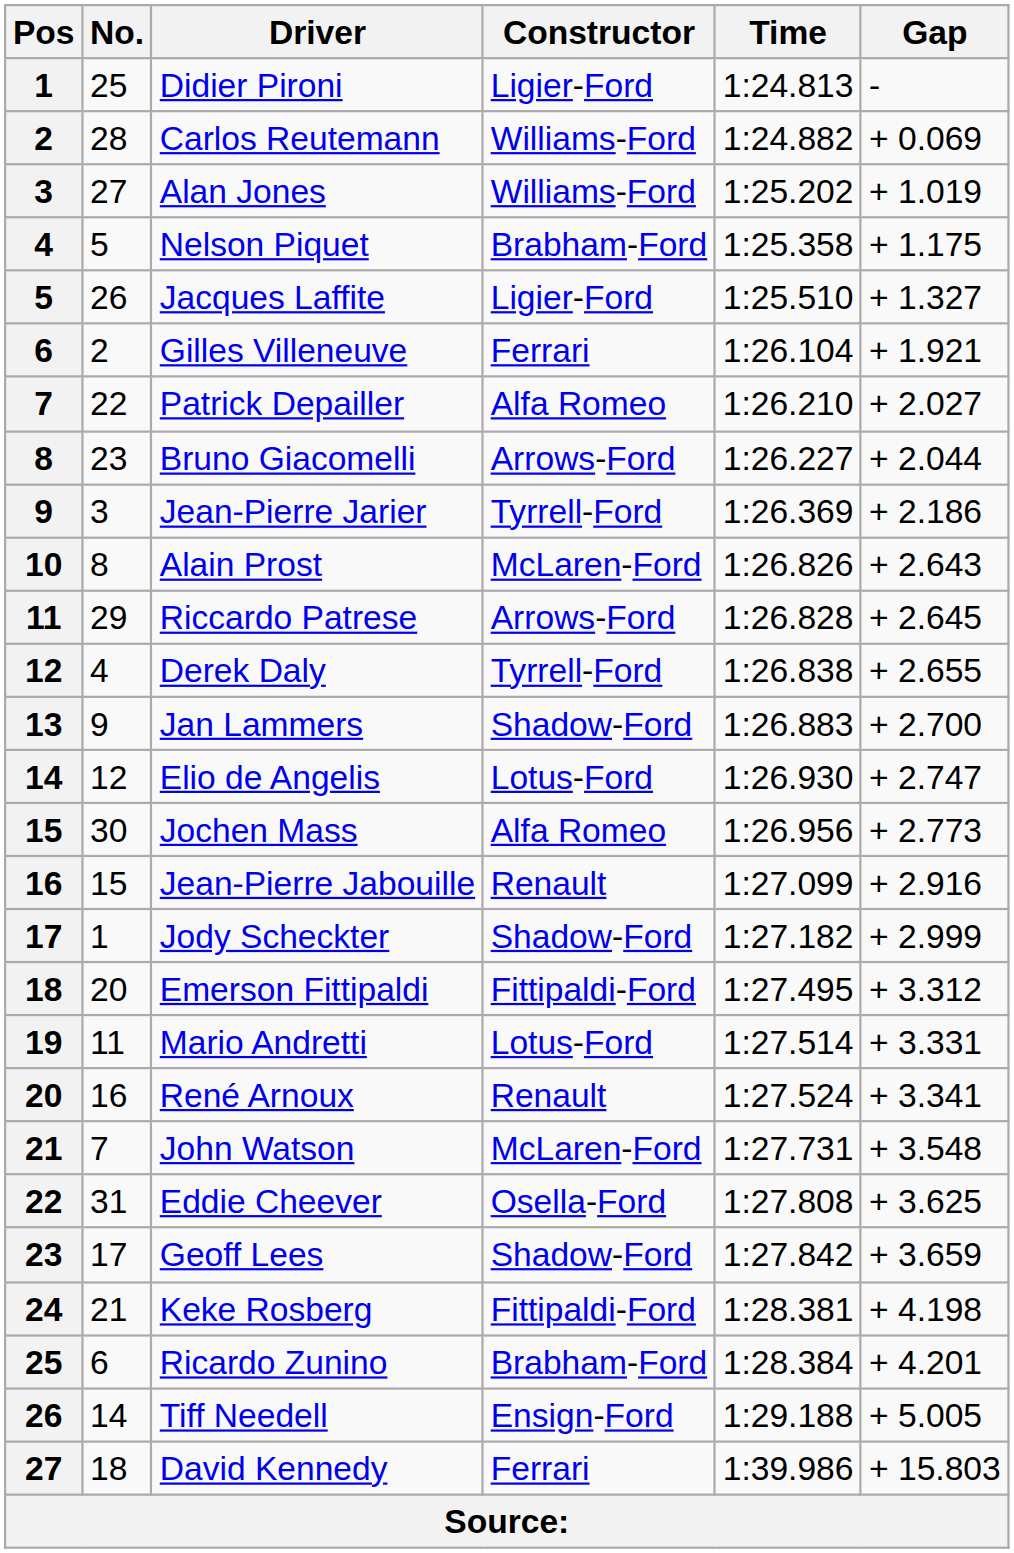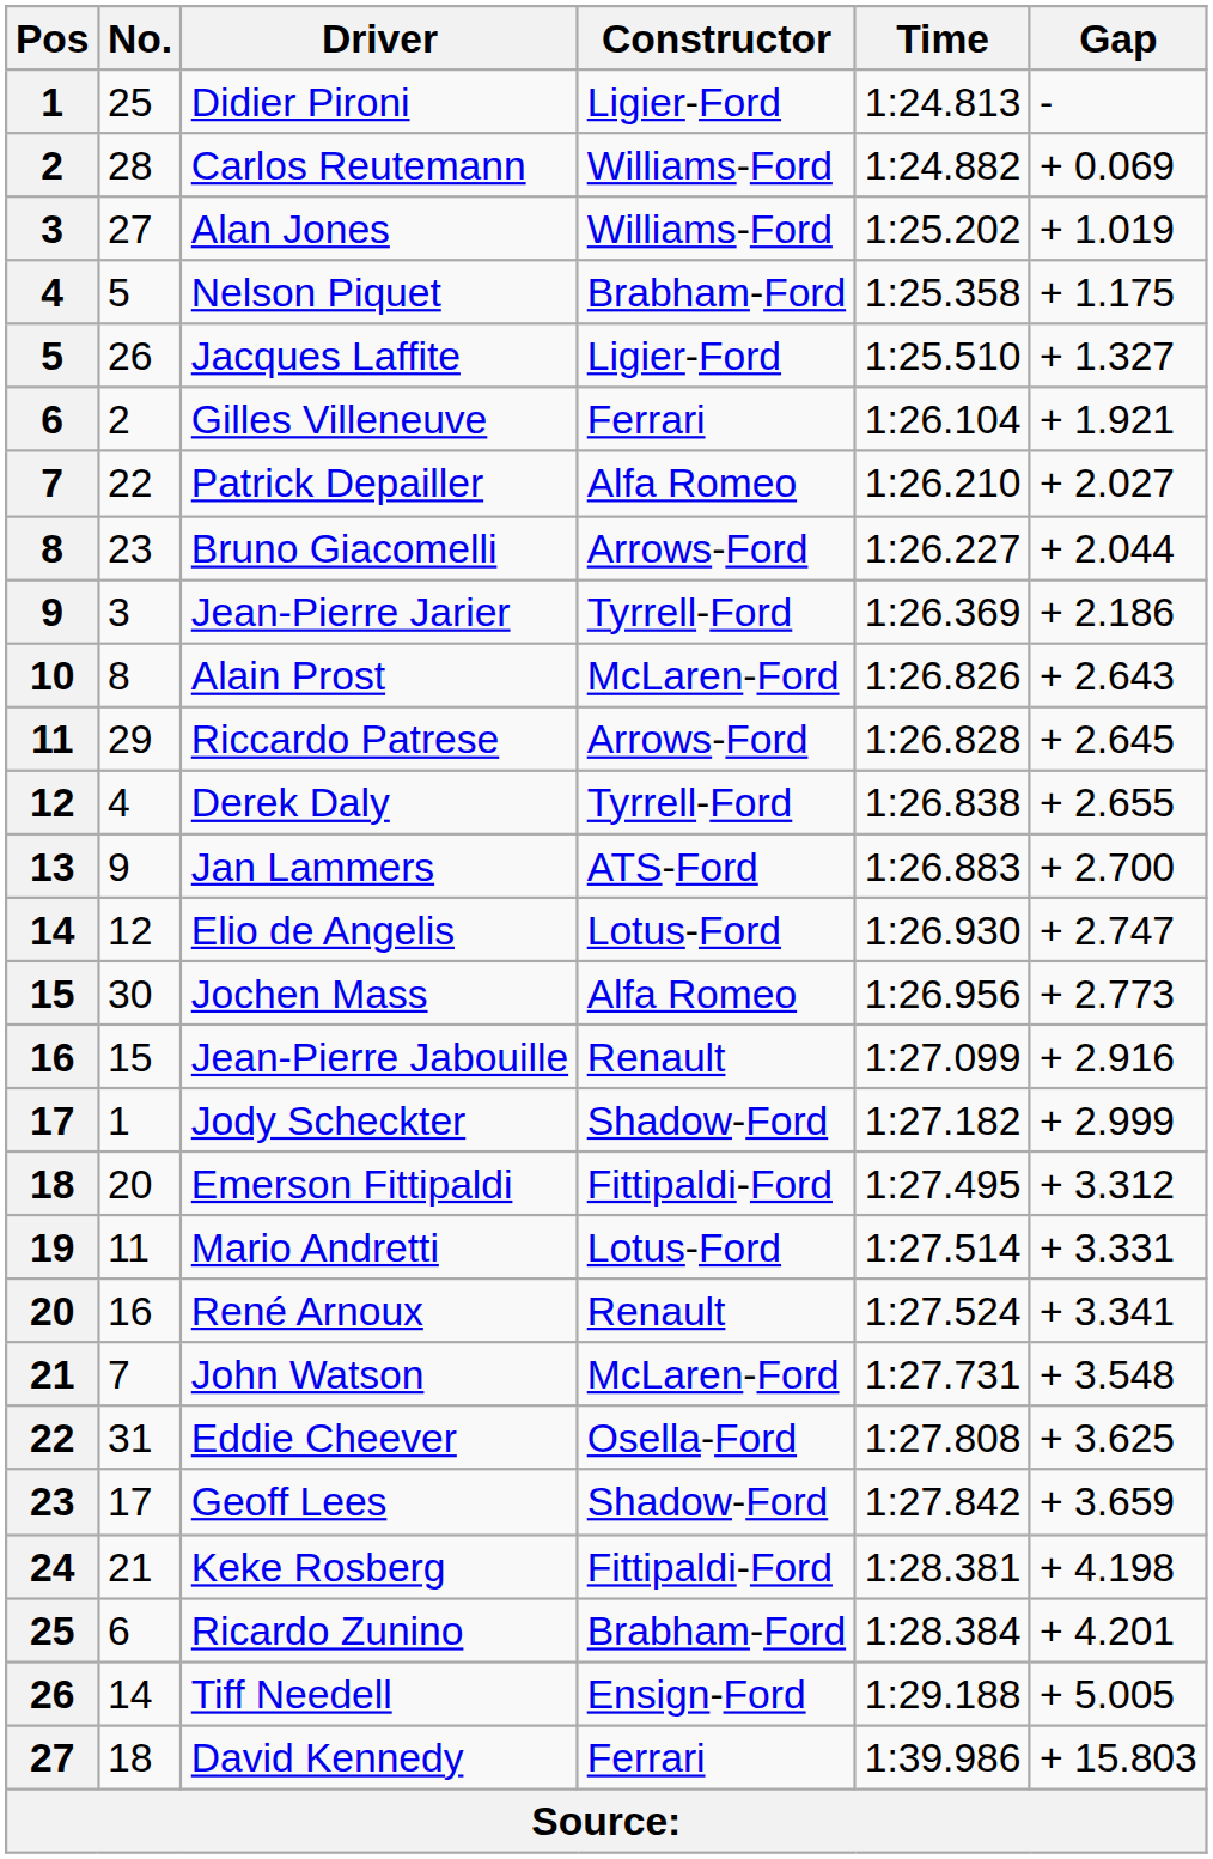 <table class="wikitable sortable" style="font-size: 95%;">
 <tr>
 <th>Pos</th>
 <th>No.</th>
 <th>Driver</th>
 <th>Constructor</th>
 <th>Time</th>
 <th>Gap</th>
 </tr>
 <tr>
 <th>1</th>
 <td>25</td>
 <td> <a href='#'>Didier Pironi</a></td>
 <td><a href='#'>Ligier</a>-<a href='#'>Ford</a></td>
 <td>1:24.813</td>
 <td>-</td>
 </tr>
 <tr>
 <th>2</th>
 <td>28</td>
 <td> <a href='#'>Carlos Reutemann</a></td>
 <td><a href='#'>Williams</a>-<a href='#'>Ford</a></td>
 <td>1:24.882</td>
 <td>+ 0.069</td>
 </tr>
 <tr>
 <th>3</th>
 <td>27</td>
 <td> <a href='#'>Alan Jones</a></td>
 <td><a href='#'>Williams</a>-<a href='#'>Ford</a></td>
 <td>1:25.202</td>
 <td>+ 1.019</td>
 </tr>
 <tr>
 <th>4</th>
 <td>5</td>
 <td> <a href='#'>Nelson Piquet</a></td>
 <td><a href='#'>Brabham</a>-<a href='#'>Ford</a></td>
 <td>1:25.358</td>
 <td>+ 1.175</td>
 </tr>
 <tr>
 <th>5</th>
 <td>26</td>
 <td> <a href='#'>Jacques Laffite</a></td>
 <td><a href='#'>Ligier</a>-<a href='#'>Ford</a></td>
 <td>1:25.510</td>
 <td>+ 1.327</td>
 </tr>
 <tr>
 <th>6</th>
 <td>2</td>
 <td> <a href='#'>Gilles Villeneuve</a></td>
 <td><a href='#'>Ferrari</a></td>
 <td>1:26.104</td>
 <td>+ 1.921</td>
 </tr>
 <tr>
 <th>7</th>
 <td>22</td>
 <td> <a href='#'>Patrick Depailler</a></td>
 <td><a href='#'>Alfa Romeo</a></td>
 <td>1:26.210</td>
 <td>+ 2.027</td>
 </tr>
 <tr>
 <th>8</th>
 <td>23</td>
 <td> <a href='#'>Bruno Giacomelli</a></td>
 <td><a href='#'>Arrows</a>-<a href='#'>Ford</a></td>
 <td>1:26.227</td>
 <td>+ 2.044</td>
 </tr>
 <tr>
 <th>9</th>
 <td>3</td>
 <td> <a href='#'>Jean-Pierre Jarier</a></td>
 <td><a href='#'>Tyrrell</a>-<a href='#'>Ford</a></td>
 <td>1:26.369</td>
 <td>+ 2.186</td>
 </tr>
 <tr>
 <th>10</th>
 <td>8</td>
 <td> <a href='#'>Alain Prost</a></td>
 <td><a href='#'>McLaren</a>-<a href='#'>Ford</a></td>
 <td>1:26.826</td>
 <td>+ 2.643</td>
 </tr>
 <tr>
 <th>11</th>
 <td>29</td>
 <td> <a href='#'>Riccardo Patrese</a></td>
 <td><a href='#'>Arrows</a>-<a href='#'>Ford</a></td>
 <td>1:26.828</td>
 <td>+ 2.645</td>
 </tr>
 <tr>
 <th>12</th>
 <td>4</td>
 <td> <a href='#'>Derek Daly</a></td>
 <td><a href='#'>Tyrrell</a>-<a href='#'>Ford</a></td>
 <td>1:26.838</td>
 <td>+ 2.655</td>
 </tr>
 <tr>
 <th>13</th>
 <td>9</td>
 <td> <a href='#'>Jan Lammers</a></td>
-<td><a href='#'>Shadow</a>-<a href='#'>Ford</a></td>
+<td><a href='#'>ATS</a>-<a href='#'>Ford</a></td>
 <td>1:26.883</td>
 <td>+ 2.700</td>
 </tr>
 <tr>
 <th>14</th>
 <td>12</td>
 <td> <a href='#'>Elio de Angelis</a></td>
 <td><a href='#'>Lotus</a>-<a href='#'>Ford</a></td>
 <td>1:26.930</td>
 <td>+ 2.747</td>
 </tr>
 <tr>
 <th>15</th>
 <td>30</td>
 <td> <a href='#'>Jochen Mass</a></td>
 <td><a href='#'>Alfa Romeo</a></td>
 <td>1:26.956</td>
 <td>+ 2.773</td>
 </tr>
 <tr>
 <th>16</th>
 <td>15</td>
 <td> <a href='#'>Jean-Pierre Jabouille</a></td>
 <td><a href='#'>Renault</a></td>
 <td>1:27.099</td>
 <td>+ 2.916</td>
 </tr>
 <tr>
 <th>17</th>
 <td>1</td>
 <td> <a href='#'>Jody Scheckter</a></td>
 <td><a href='#'>Shadow</a>-<a href='#'>Ford</a></td>
 <td>1:27.182</td>
 <td>+ 2.999</td>
 </tr>
 <tr>
 <th>18</th>
 <td>20</td>
 <td> <a href='#'>Emerson Fittipaldi</a></td>
 <td><a href='#'>Fittipaldi</a>-<a href='#'>Ford</a></td>
 <td>1:27.495</td>
 <td>+ 3.312</td>
 </tr>
 <tr>
 <th>19</th>
 <td>11</td>
 <td> <a href='#'>Mario Andretti</a></td>
 <td><a href='#'>Lotus</a>-<a href='#'>Ford</a></td>
 <td>1:27.514</td>
 <td>+ 3.331</td>
 </tr>
 <tr>
 <th>20</th>
 <td>16</td>
 <td> <a href='#'>René Arnoux</a></td>
 <td><a href='#'>Renault</a></td>
 <td>1:27.524</td>
 <td>+ 3.341</td>
 </tr>
 <tr>
 <th>21</th>
 <td>7</td>
 <td> <a href='#'>John Watson</a></td>
 <td><a href='#'>McLaren</a>-<a href='#'>Ford</a></td>
 <td>1:27.731</td>
 <td>+ 3.548</td>
 </tr>
 <tr>
 <th>22</th>
 <td>31</td>
 <td> <a href='#'>Eddie Cheever</a></td>
 <td><a href='#'>Osella</a>-<a href='#'>Ford</a></td>
 <td>1:27.808</td>
 <td>+ 3.625</td>
 </tr>
 <tr>
 <th>23</th>
 <td>17</td>
 <td> <a href='#'>Geoff Lees</a></td>
 <td><a href='#'>Shadow</a>-<a href='#'>Ford</a></td>
 <td>1:27.842</td>
 <td>+ 3.659</td>
 </tr>
 <tr>
 <th>24</th>
 <td>21</td>
 <td> <a href='#'>Keke Rosberg</a></td>
 <td><a href='#'>Fittipaldi</a>-<a href='#'>Ford</a></td>
 <td>1:28.381</td>
 <td>+ 4.198</td>
 </tr>
 <tr>
 <th>25</th>
 <td>6</td>
 <td> <a href='#'>Ricardo Zunino</a></td>
 <td><a href='#'>Brabham</a>-<a href='#'>Ford</a></td>
 <td>1:28.384</td>
 <td>+ 4.201</td>
 </tr>
 <tr>
 <th>26</th>
 <td>14</td>
 <td> <a href='#'>Tiff Needell</a></td>
 <td><a href='#'>Ensign</a>-<a href='#'>Ford</a></td>
 <td>1:29.188</td>
 <td>+ 5.005</td>
 </tr>
 <tr>
 <th>27</th>
 <td>18</td>
 <td> <a href='#'>David Kennedy</a></td>
 <td><a href='#'>Ferrari</a></td>
 <td>1:39.986</td>
 <td>+ 15.803</td>
 </tr>
 <tr>
 <th colspan="6">Source: </th>
 </tr>
 </table>
